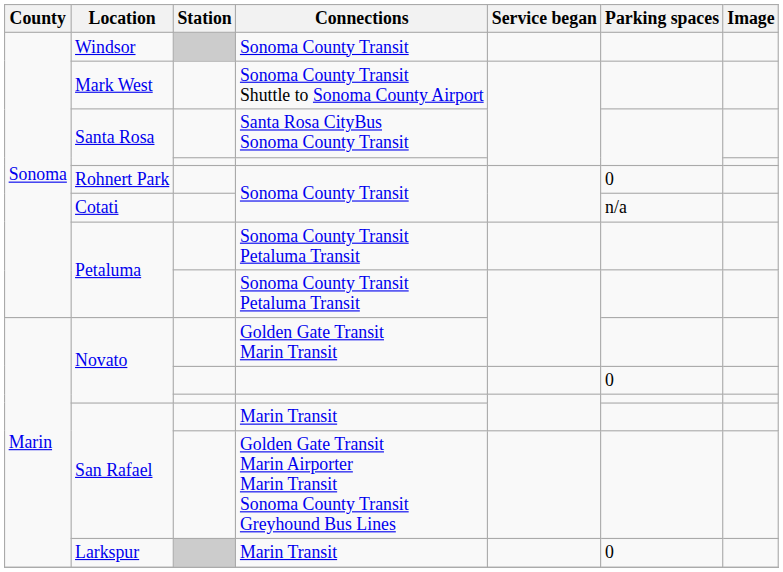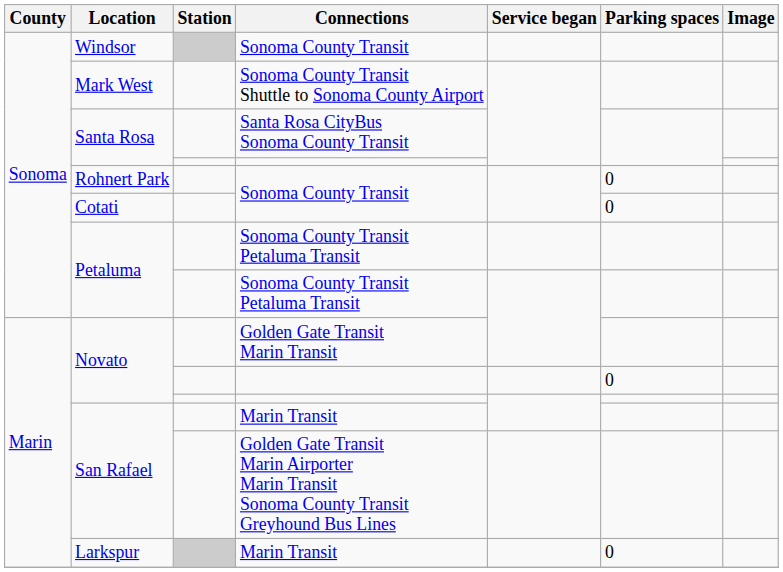 <table class="wikitable plainrowheaders sortable">
 <tr>
 <th>County</th>
 <th>Location</th>
 <th>Station</th>
 <th class="unsortable">Connections</th>
 <th>Service began</th>
 <th>Parking spaces</th>
 <th class="unsortable">Image</th>
 </tr>
 <tr>
 <td rowspan="8"><a href='#'>Sonoma</a></td>
 <td><a href='#'>Windsor</a></td>
 <td style="background-color:#CCCCCC"></td>
 <td> <a href='#'>Sonoma County Transit</a></td>
 <td></td>
 <td></td>
 <td></td>
 </tr>
 <tr>
 <td><a href='#'>Mark West</a></td>
 <td></td>
 <td> <a href='#'>Sonoma County Transit</a><br> Shuttle to  <a href='#'>Sonoma County Airport</a></td>
 <td rowspan="3"></td>
 <td></td>
 <td></td>
 </tr>
 <tr>
 <td rowspan="2"><a href='#'>Santa Rosa</a></td>
 <td></td>
 <td> <a href='#'>Santa Rosa CityBus</a><br> <a href='#'>Sonoma County Transit</a></td>
 <td rowspan="2"></td>
 <td></td>
 </tr>
 <tr>
 <td></td>
 <td></td>
 <td></td>
 </tr>
 <tr>
 <td><a href='#'>Rohnert Park</a></td>
 <td></td>
 <td rowspan="2"> <a href='#'>Sonoma County Transit</a></td>
 <td rowspan="2"></td>
 <td>0</td>
 <td></td>
 </tr>
 <tr>
 <td><a href='#'>Cotati</a></td>
 <td></td>
-<td>n/a</td>
+<td>0</td>
 <td></td>
 </tr>
 <tr>
 <td rowspan="2"><a href='#'>Petaluma</a></td>
 <td></td>
 <td> <a href='#'>Sonoma County Transit</a><br> <a href='#'>Petaluma Transit</a></td>
 <td></td>
 <td></td>
 <td></td>
 </tr>
 <tr>
 <td></td>
 <td> <a href='#'>Sonoma County Transit</a><br> <a href='#'>Petaluma Transit</a></td>
 <td rowspan="2"></td>
 <td></td>
 <td></td>
 </tr>
 <tr>
 <td rowspan="6"><a href='#'>Marin</a></td>
 <td rowspan="3"><a href='#'>Novato</a></td>
 <td></td>
 <td> <a href='#'>Golden Gate Transit</a><br> <a href='#'>Marin Transit</a></td>
 <td></td>
 <td></td>
 </tr>
 <tr>
 <td></td>
 <td></td>
 <td></td>
 <td>0</td>
 <td></td>
 </tr>
 <tr>
 <td></td>
 <td></td>
 <td rowspan="2"></td>
 <td></td>
 <td></td>
 </tr>
 <tr>
 <td rowspan="2"><a href='#'>San Rafael</a></td>
 <td></td>
 <td> <a href='#'>Marin Transit</a></td>
 <td></td>
 <td></td>
 </tr>
 <tr>
 <td></td>
 <td> <a href='#'>Golden Gate Transit</a><br> <a href='#'>Marin Airporter</a><br> <a href='#'>Marin Transit</a><br> <a href='#'>Sonoma County Transit</a><br> <a href='#'>Greyhound Bus Lines</a></td>
 <td></td>
 <td></td>
 <td></td>
 </tr>
 <tr>
 <td><a href='#'>Larkspur</a></td>
 <td style="background-color:#CCCCCC"></td>
 <td> <a href='#'>Marin Transit</a><br> </td>
 <td></td>
 <td>0</td>
 <td></td>
 </tr>
 <tr>
 </tr>
 </table>
